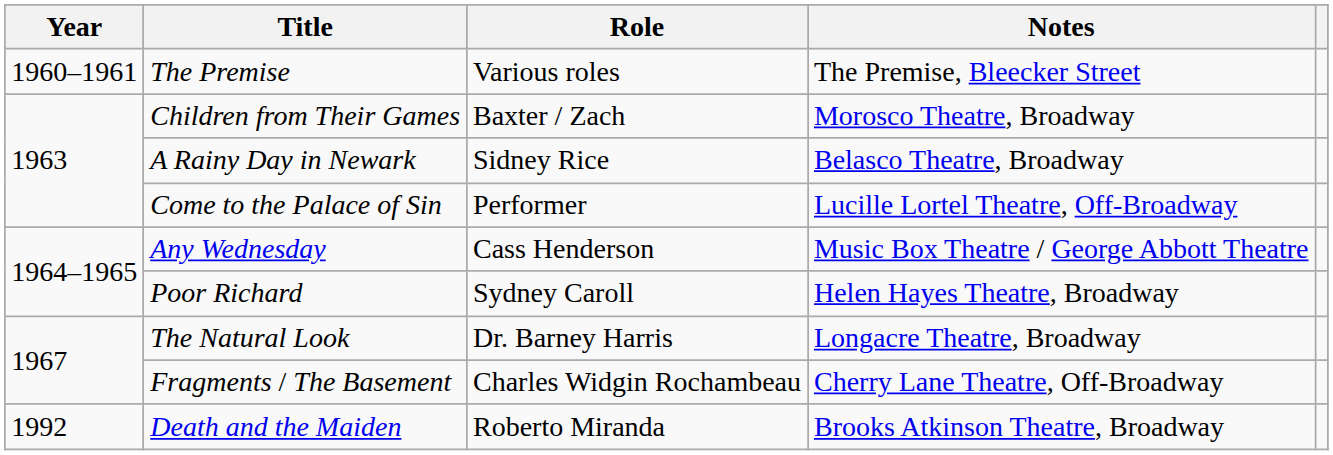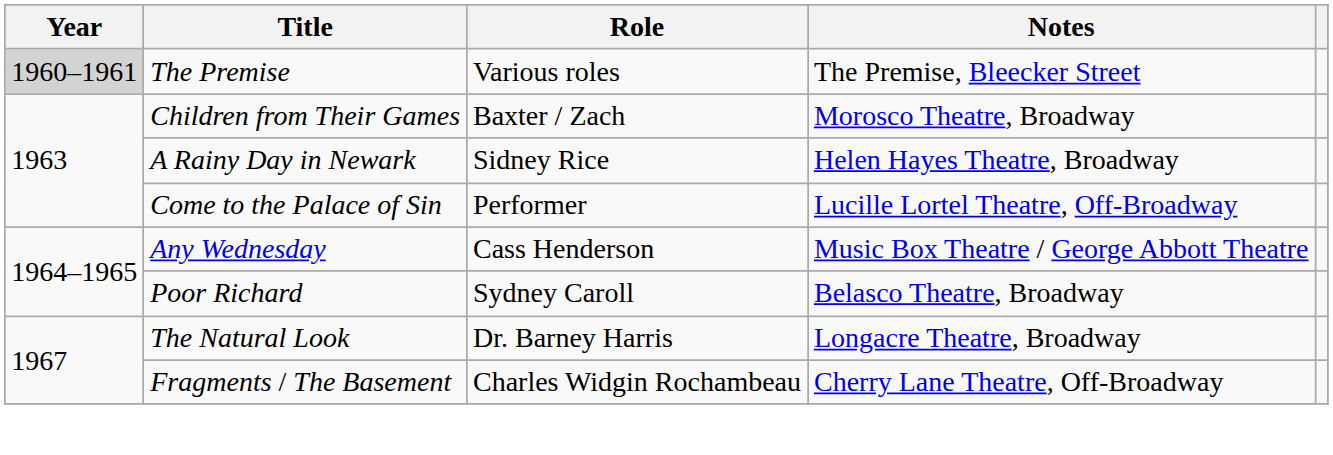 <table class="wikitable sortable">
 <tr>
 <th>Year</th>
 <th>Title</th>
 <th>Role</th>
 <th class="unsortable">Notes</th>
 <th class="unsortable"></th>
 </tr>
 <tr>
-<td>1960–1961</td>
+<td style="background: lightgrey;">1960–1961</td>
 <td><em>The Premise</em></td>
 <td>Various roles</td>
 <td>The Premise, <a href='#'>Bleecker Street</a></td>
 <td rowspan="1"></td>
 </tr>
 <tr>
 <td rowspan="3">1963</td>
 <td><em>Children from Their Games</em></td>
 <td>Baxter / Zach</td>
 <td><a href='#'>Morosco Theatre</a>, Broadway</td>
 <td></td>
 </tr>
 <tr>
 <td><em>A Rainy Day in Newark</em></td>
 <td>Sidney Rice</td>
-<td><a href='#'>Belasco Theatre</a>, Broadway</td>
+<td><a href='#'>Helen Hayes Theatre</a>, Broadway</td>
 <td></td>
 </tr>
 <tr>
 <td><em>Come to the Palace of Sin</em></td>
 <td>Performer</td>
 <td><a href='#'>Lucille Lortel Theatre</a>, <a href='#'>Off-Broadway</a></td>
 <td></td>
 </tr>
 <tr>
 <td rowspan="2">1964–1965</td>
 <td><em><a href='#'>Any Wednesday</a></em></td>
 <td>Cass Henderson</td>
 <td><a href='#'>Music Box Theatre</a> / <a href='#'>George Abbott Theatre</a></td>
 <td></td>
 </tr>
 <tr>
 <td><em>Poor Richard</em></td>
 <td>Sydney Caroll</td>
-<td><a href='#'>Helen Hayes Theatre</a>, Broadway</td>
+<td><a href='#'>Belasco Theatre</a>, Broadway</td>
 <td></td>
 </tr>
 <tr>
 <td rowspan="2">1967</td>
 <td><em>The Natural Look</em></td>
 <td>Dr. Barney Harris</td>
 <td><a href='#'>Longacre Theatre</a>, Broadway</td>
 <td></td>
 </tr>
 <tr>
 <td><em>Fragments</em> / <em>The Basement</em></td>
 <td>Charles Widgin Rochambeau</td>
 <td><a href='#'>Cherry Lane Theatre</a>, Off-Broadway</td>
 <td></td>
 </tr>
-<tr>
-<td>1992</td>
-<td><em><a href='#'>Death and the Maiden</a></em></td>
-<td>Roberto Miranda</td>
-<td><a href='#'>Brooks Atkinson Theatre</a>, Broadway</td>
-<td></td>
-</tr>
 </table>
